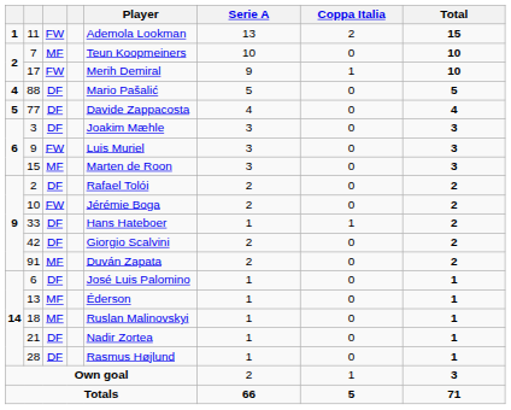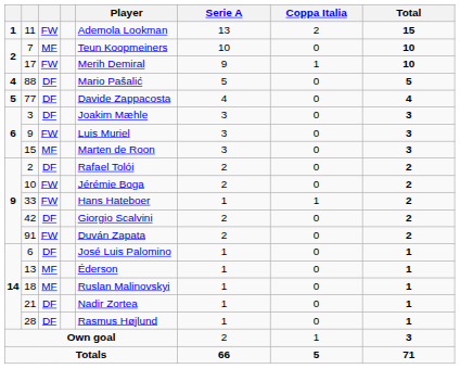 <table class="wikitable" style="text-align:center">
 <tr>
 <th width=15></th>
 <th width=15></th>
 <th width=15></th>
 <th width=15></th>
 <th width=145>Player</th>
 <th width=130><a href='#'>Serie A</a></th>
 <th width=130><a href='#'>Coppa Italia</a></th>
 <th width=130>Total</th>
 </tr>
 <tr>
 <td><strong>1</strong></td>
 <td>11</td>
 <td><a href='#'>FW</a></td>
 <td></td>
 <td align=left><a href='#'>Ademola Lookman</a></td>
 <td>13</td>
 <td>2</td>
 <td><strong>15</strong></td>
 </tr>
 <tr>
 <td rowspan=2><strong>2</strong></td>
 <td>7</td>
 <td><a href='#'>MF</a></td>
 <td></td>
 <td align=left><a href='#'>Teun Koopmeiners</a></td>
 <td>10</td>
 <td>0</td>
 <td><strong>10</strong></td>
 </tr>
 <tr>
 <td>17</td>
 <td><a href='#'>FW</a></td>
 <td></td>
 <td align=left><a href='#'>Merih Demiral</a></td>
 <td>9</td>
 <td>1</td>
 <td><strong>10</strong></td>
 </tr>
 <tr>
 <td><strong>4</strong></td>
 <td>88</td>
 <td><a href='#'>DF</a></td>
 <td></td>
 <td align=left><a href='#'>Mario Pašalić</a></td>
 <td>5</td>
 <td>0</td>
 <td><strong>5</strong></td>
 </tr>
 <tr>
 <td><strong>5</strong></td>
 <td>77</td>
 <td><a href='#'>DF</a></td>
 <td></td>
 <td align=left><a href='#'>Davide Zappacosta</a></td>
 <td>4</td>
 <td>0</td>
 <td><strong>4</strong></td>
 </tr>
 <tr>
 <td rowspan=3><strong>6</strong></td>
 <td>3</td>
 <td><a href='#'>DF</a></td>
 <td></td>
 <td align=left><a href='#'>Joakim Mæhle</a></td>
 <td>3</td>
 <td>0</td>
 <td><strong>3</strong></td>
 </tr>
 <tr>
 <td>9</td>
 <td><a href='#'>FW</a></td>
 <td></td>
 <td align=left><a href='#'>Luis Muriel</a></td>
 <td>3</td>
 <td>0</td>
 <td><strong>3</strong></td>
 </tr>
 <tr>
 <td>15</td>
 <td><a href='#'>MF</a></td>
 <td></td>
 <td align=left><a href='#'>Marten de Roon</a></td>
 <td>3</td>
 <td>0</td>
 <td><strong>3</strong></td>
 </tr>
 <tr>
 <td rowspan=5><strong>9</strong></td>
 <td>2</td>
 <td><a href='#'>DF</a></td>
 <td></td>
 <td align=left><a href='#'>Rafael Tolói</a></td>
 <td>2</td>
 <td>0</td>
 <td><strong>2</strong></td>
 </tr>
 <tr>
 <td>10</td>
 <td><a href='#'>FW</a></td>
 <td></td>
 <td align=left><a href='#'>Jérémie Boga</a></td>
 <td>2</td>
 <td>0</td>
 <td><strong>2</strong></td>
 </tr>
 <tr>
 <td>33</td>
-<td><a href='#'>DF</a></td>
+<td><a href='#'>FW</a></td>
 <td></td>
 <td align=left><a href='#'>Hans Hateboer</a></td>
 <td>1</td>
 <td>1</td>
 <td><strong>2</strong></td>
 </tr>
 <tr>
 <td>42</td>
 <td><a href='#'>DF</a></td>
 <td></td>
 <td align=left><a href='#'>Giorgio Scalvini</a></td>
 <td>2</td>
 <td>0</td>
 <td><strong>2</strong></td>
 </tr>
 <tr>
 <td>91</td>
-<td><a href='#'>MF</a></td>
+<td><a href='#'>FW</a></td>
 <td></td>
 <td align=left><a href='#'>Duván Zapata</a></td>
 <td>2</td>
 <td>0</td>
 <td><strong>2</strong></td>
 </tr>
 <tr>
 <td rowspan=5><strong>14</strong></td>
 <td>6</td>
 <td><a href='#'>DF</a></td>
 <td></td>
 <td align=left><a href='#'>José Luis Palomino</a></td>
 <td>1</td>
 <td>0</td>
 <td><strong>1</strong></td>
 </tr>
 <tr>
 <td>13</td>
 <td><a href='#'>MF</a></td>
 <td></td>
 <td align=left><a href='#'>Éderson</a></td>
 <td>1</td>
 <td>0</td>
 <td><strong>1</strong></td>
 </tr>
 <tr>
 <td>18</td>
 <td><a href='#'>MF</a></td>
 <td></td>
 <td align=left><a href='#'>Ruslan Malinovskyi</a></td>
 <td>1</td>
 <td>0</td>
 <td><strong>1</strong></td>
 </tr>
 <tr>
 <td>21</td>
 <td><a href='#'>DF</a></td>
 <td></td>
 <td align=left><a href='#'>Nadir Zortea</a></td>
 <td>1</td>
 <td>0</td>
 <td><strong>1</strong></td>
 </tr>
 <tr>
 <td>28</td>
 <td><a href='#'>DF</a></td>
 <td></td>
 <td align=left><a href='#'>Rasmus Højlund</a></td>
 <td>1</td>
 <td>0</td>
 <td><strong>1</strong></td>
 </tr>
 <tr>
 <td colspan=5><strong>Own goal</strong></td>
 <td>2</td>
 <td>1</td>
 <td><strong>3</strong></td>
 </tr>
 <tr>
 <td colspan=5><strong>Totals</strong></td>
 <td><strong>66</strong></td>
 <td><strong>5</strong></td>
 <td><strong>71</strong></td>
 </tr>
 </table>
